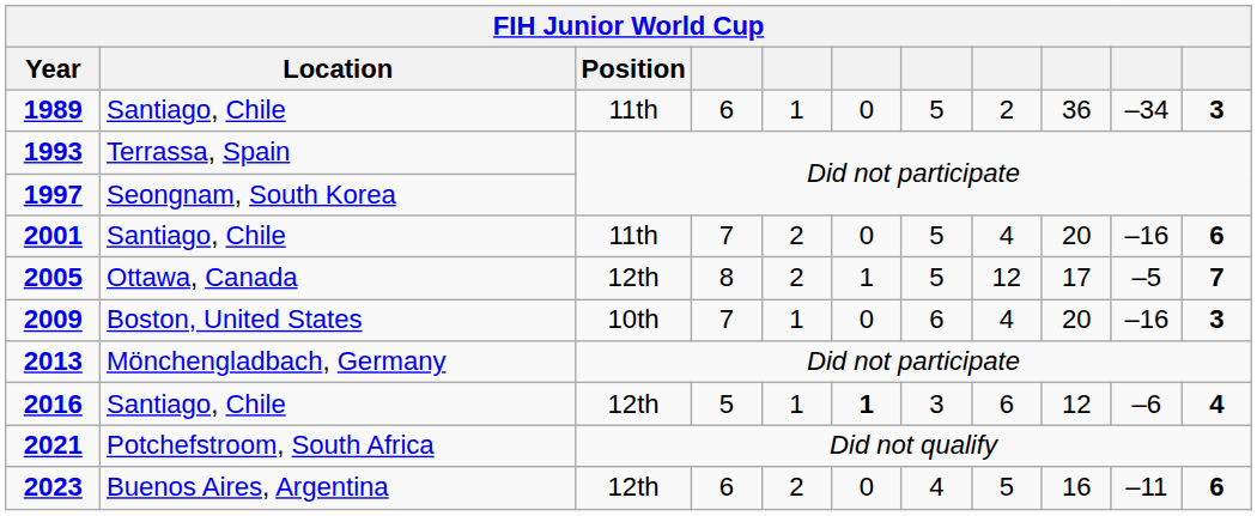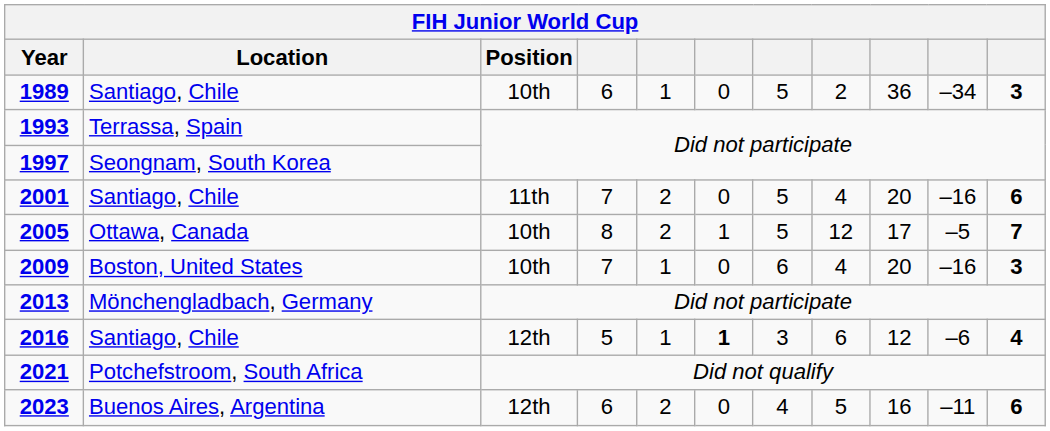 <table class="wikitable" style="text-align: center;">
 <tr>
 <th colspan=11><a href='#'>FIH Junior World Cup</a></th>
 </tr>
 <tr>
 <th style="width: 50px;">Year</th>
 <th style="width: 280px;">Location</th>
 <th style="width: 50px;">Position</th>
 <th style="width: 35px;"></th>
 <th style="width: 35px;"></th>
 <th style="width: 35px;"></th>
 <th style="width: 35px;"></th>
 <th style="width: 35px;"></th>
 <th style="width: 35px;"></th>
 <th style="width: 35px;"></th>
 <th style="width: 35px;"></th>
 </tr>
 <tr>
 <td><strong><a href='#'>1989</a></strong></td>
 <td style="text-align: left;"> <a href='#'>Santiago</a>, <a href='#'>Chile</a></td>
-<td>11th</td>
+<td>10th</td>
 <td>6</td>
 <td>1</td>
 <td>0</td>
 <td>5</td>
 <td>2</td>
 <td>36</td>
 <td>–34</td>
 <td><strong>3</strong></td>
 </tr>
 <tr>
 <td><strong><a href='#'>1993</a></strong></td>
 <td style="text-align: left;"> <a href='#'>Terrassa</a>, <a href='#'>Spain</a></td>
 <td colspan=9; rowspan=2><em>Did not participate</em></td>
 </tr>
 <tr>
 <td><strong><a href='#'>1997</a></strong></td>
 <td style="text-align: left;"> <a href='#'>Seongnam</a>, <a href='#'>South Korea</a></td>
 </tr>
 <tr>
 <td><strong><a href='#'>2001</a></strong></td>
 <td style="text-align: left;"> <a href='#'>Santiago</a>, <a href='#'>Chile</a></td>
 <td>11th</td>
 <td>7</td>
 <td>2</td>
 <td>0</td>
 <td>5</td>
 <td>4</td>
 <td>20</td>
 <td>–16</td>
 <td><strong>6</strong></td>
 </tr>
 <tr>
 <td><strong><a href='#'>2005</a></strong></td>
 <td style="text-align: left;"> <a href='#'>Ottawa</a>, <a href='#'>Canada</a></td>
-<td>12th</td>
+<td>10th</td>
 <td>8</td>
 <td>2</td>
 <td>1</td>
 <td>5</td>
 <td>12</td>
 <td>17</td>
 <td>–5</td>
 <td><strong>7</strong></td>
 </tr>
 <tr>
 <td><strong><a href='#'>2009</a></strong></td>
 <td style="text-align: left;"> <a href='#'>Boston, United States</a></td>
 <td>10th</td>
 <td>7</td>
 <td>1</td>
 <td>0</td>
 <td>6</td>
 <td>4</td>
 <td>20</td>
 <td>–16</td>
 <td><strong>3</strong></td>
 </tr>
 <tr>
 <td><strong><a href='#'>2013</a></strong></td>
 <td style="text-align: left;"> <a href='#'>Mönchengladbach</a>, <a href='#'>Germany</a></td>
 <td colspan=9><em>Did not participate</em></td>
 </tr>
 <tr>
 <td><strong><a href='#'>2016</a></strong></td>
 <td style="text-align: left;"> <a href='#'>Santiago</a>, <a href='#'>Chile</a></td>
 <td>12th</td>
 <td>5</td>
 <td>1</td>
 <td><strong>1</strong></td>
 <td>3</td>
 <td>6</td>
 <td>12</td>
 <td>–6</td>
 <td><strong>4</strong></td>
 </tr>
 <tr>
 <td><strong><a href='#'>2021</a></strong></td>
 <td style="text-align: left;"> <a href='#'>Potchefstroom</a>, <a href='#'>South Africa</a></td>
 <td colspan=9><em>Did not qualify</em></td>
 </tr>
 <tr>
 <td><strong><a href='#'>2023</a></strong></td>
 <td style="text-align: left;"> <a href='#'>Buenos Aires</a>, <a href='#'>Argentina</a></td>
 <td>12th</td>
 <td>6</td>
 <td>2</td>
 <td>0</td>
 <td>4</td>
 <td>5</td>
 <td>16</td>
 <td>–11</td>
 <td><strong>6</strong></td>
 </tr>
 </table>
